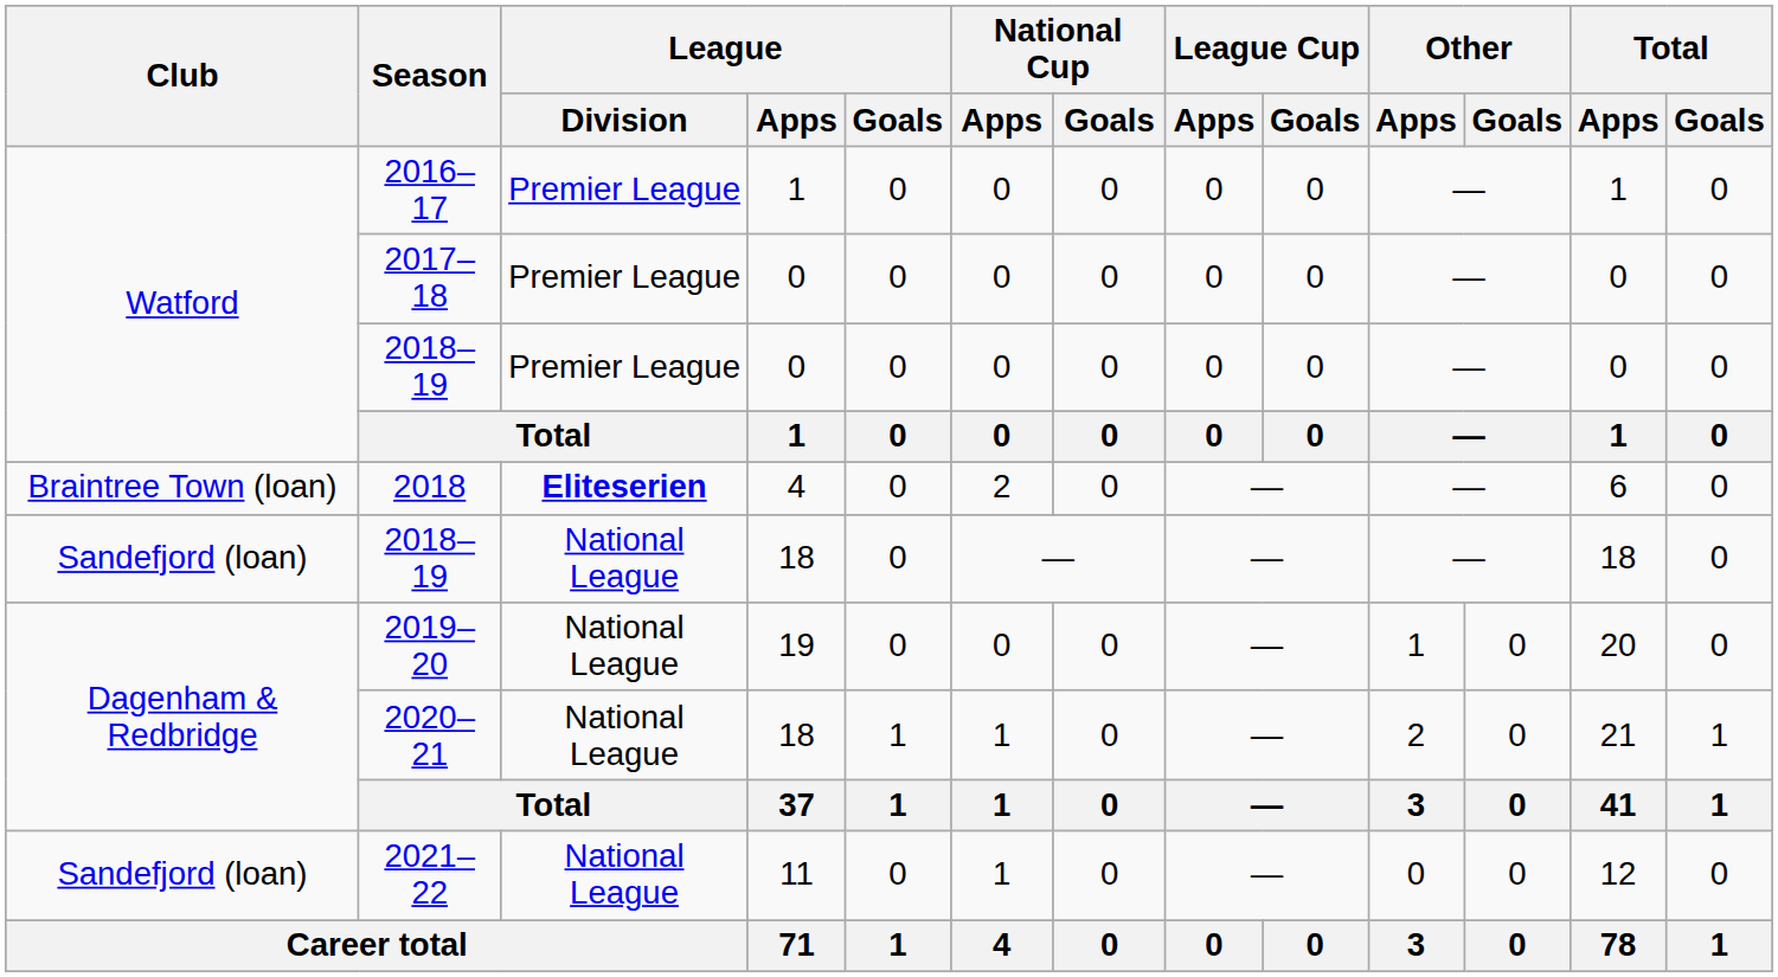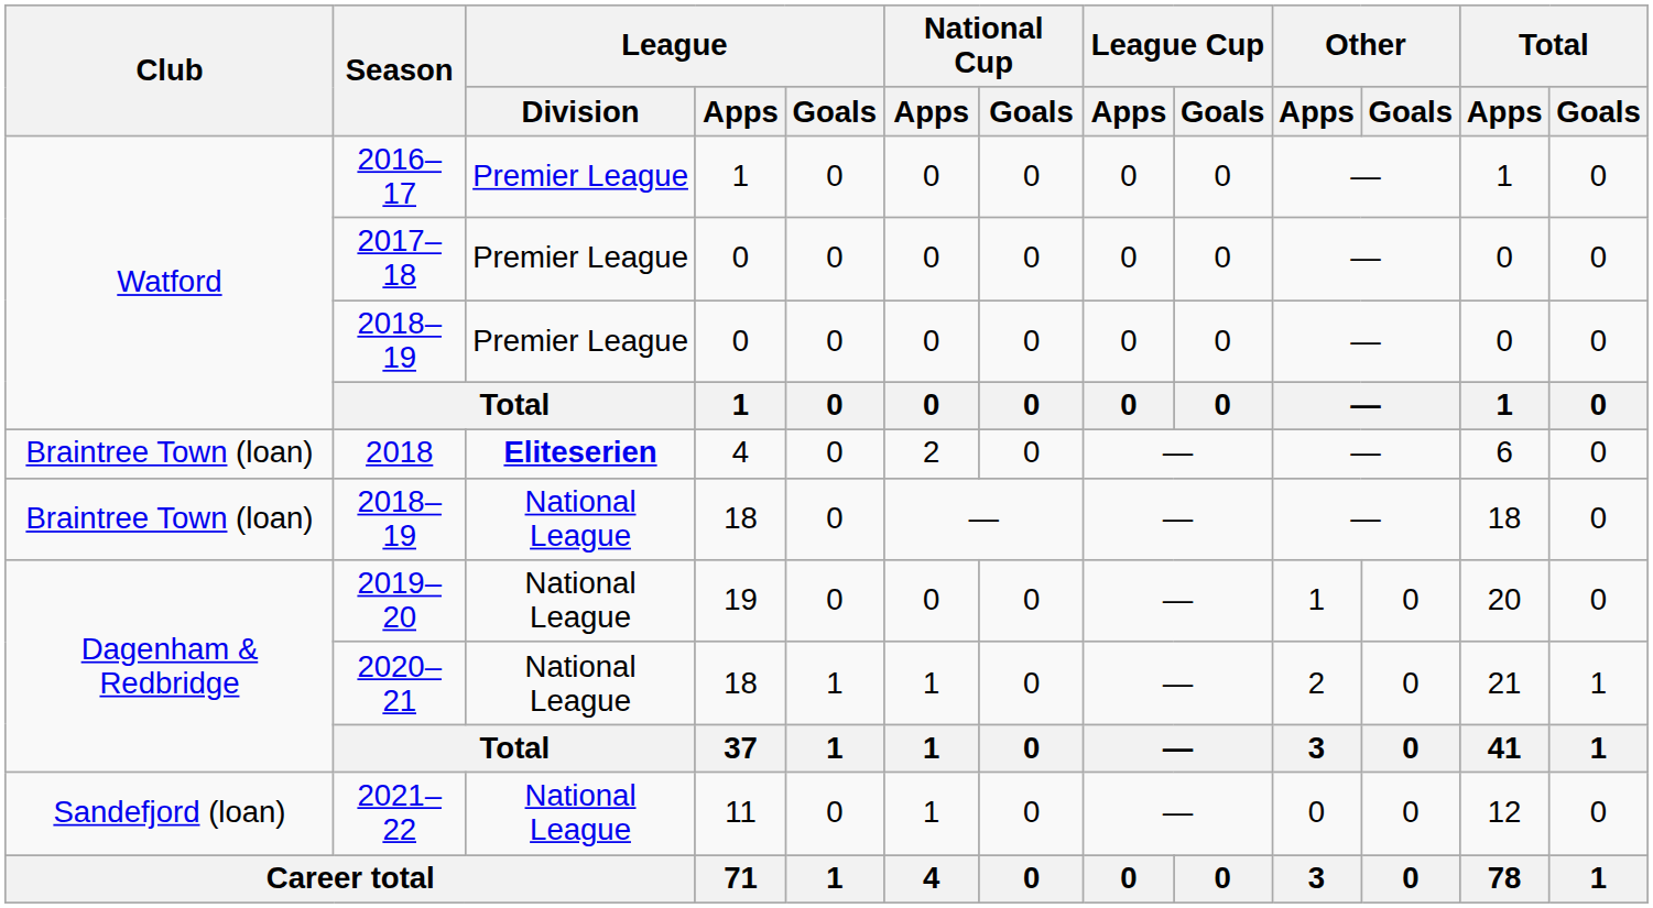 <table class=wikitable style=text-align:center>
 <tr>
 <th rowspan=2>Club</th>
 <th rowspan=2>Season</th>
 <th colspan=3>League</th>
 <th colspan=2>National Cup</th>
 <th colspan=2>League Cup</th>
 <th colspan=2>Other</th>
 <th colspan=2>Total</th>
 </tr>
 <tr>
 <th>Division</th>
 <th>Apps</th>
 <th>Goals</th>
 <th>Apps</th>
 <th>Goals</th>
 <th>Apps</th>
 <th>Goals</th>
 <th>Apps</th>
 <th>Goals</th>
 <th>Apps</th>
 <th>Goals</th>
 </tr>
 <tr>
 <td rowspan="4"><a href='#'>Watford</a></td>
 <td><a href='#'>2016–17</a></td>
 <td><a href='#'>Premier League</a></td>
 <td>1</td>
 <td>0</td>
 <td>0</td>
 <td>0</td>
 <td>0</td>
 <td>0</td>
 <td colspan=2>—</td>
 <td>1</td>
 <td>0</td>
 </tr>
 <tr>
 <td><a href='#'>2017–18</a></td>
 <td>Premier League</td>
 <td>0</td>
 <td>0</td>
 <td>0</td>
 <td>0</td>
 <td>0</td>
 <td>0</td>
 <td colspan=2>—</td>
 <td>0</td>
 <td>0</td>
 </tr>
 <tr>
 <td><a href='#'>2018–19</a></td>
 <td>Premier League</td>
 <td>0</td>
 <td>0</td>
 <td>0</td>
 <td>0</td>
 <td>0</td>
 <td>0</td>
 <td colspan=2>—</td>
 <td>0</td>
 <td>0</td>
 </tr>
 <tr>
 <th colspan="2"><strong>Total</strong></th>
 <th>1</th>
 <th>0</th>
 <th>0</th>
 <th>0</th>
 <th>0</th>
 <th>0</th>
 <th colspan=2>—</th>
 <th>1</th>
 <th>0</th>
 </tr>
 <tr>
 <td><a href='#'>Braintree Town</a> (loan)</td>
 <td><a href='#'>2018</a></td>
 <td><strong><a href='#'>Eliteserien</a></strong></td>
 <td>4</td>
 <td>0</td>
 <td>2</td>
 <td>0</td>
 <td colspan=2>—</td>
 <td colspan=2>—</td>
 <td>6</td>
 <td>0</td>
 </tr>
 <tr>
-<td><a href='#'>Sandefjord</a> (loan)</td>
+<td><a href='#'>Braintree Town</a> (loan)</td>
 <td><a href='#'>2018–19</a></td>
 <td><a href='#'>National League</a></td>
 <td>18</td>
 <td>0</td>
 <td colspan=2>—</td>
 <td colspan=2>—</td>
 <td colspan=2>—</td>
 <td>18</td>
 <td>0</td>
 </tr>
 <tr>
 <td rowspan="3"><a href='#'>Dagenham & Redbridge</a></td>
 <td><a href='#'>2019–20</a></td>
 <td>National League</td>
 <td>19</td>
 <td>0</td>
 <td>0</td>
 <td>0</td>
 <td colspan=2>—</td>
 <td>1</td>
 <td>0</td>
 <td>20</td>
 <td>0</td>
 </tr>
 <tr>
 <td><a href='#'>2020–21</a></td>
 <td>National League</td>
 <td>18</td>
 <td>1</td>
 <td>1</td>
 <td>0</td>
 <td colspan=2>—</td>
 <td>2</td>
 <td>0</td>
 <td>21</td>
 <td>1</td>
 </tr>
 <tr>
 <th colspan="2"><strong>Total</strong></th>
 <th>37</th>
 <th>1</th>
 <th>1</th>
 <th>0</th>
 <th colspan=2>—</th>
 <th>3</th>
 <th>0</th>
 <th>41</th>
 <th>1</th>
 </tr>
 <tr>
 <td><a href='#'>Sandefjord</a> (loan)</td>
 <td><a href='#'>2021–22</a></td>
 <td><a href='#'>National League</a></td>
 <td>11</td>
 <td>0</td>
 <td>1</td>
 <td>0</td>
 <td colspan=2>—</td>
 <td>0</td>
 <td>0</td>
 <td>12</td>
 <td>0</td>
 </tr>
 <tr>
 <th colspan="3">Career total</th>
 <th>71</th>
 <th>1</th>
 <th>4</th>
 <th>0</th>
 <th>0</th>
 <th>0</th>
 <th>3</th>
 <th>0</th>
 <th>78</th>
 <th>1</th>
 </tr>
 </table>
